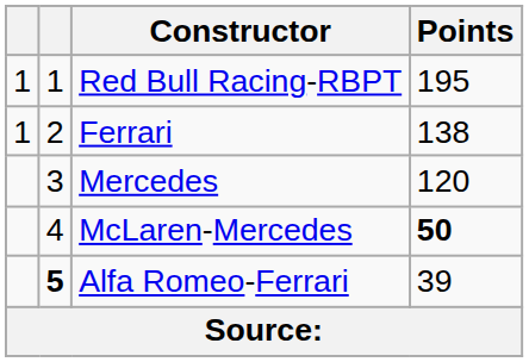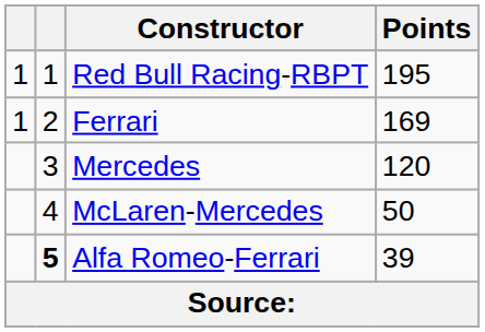 <table class="wikitable" style="font-size: 85%;">
 <tr>
 <th scope="col"></th>
 <th scope="col"></th>
 <th scope="col">Constructor</th>
 <th scope="col">Points</th>
 </tr>
 <tr>
 <td align="left"> 1</td>
 <td align="center">1</td>
 <td> <a href='#'>Red Bull Racing</a>-<a href='#'>RBPT</a></td>
 <td align="left">195</td>
 </tr>
 <tr>
 <td align="left"> 1</td>
 <td align="center">2</td>
 <td> <a href='#'>Ferrari</a></td>
-<td align="left">138</td>
+<td align="left">169</td>
 </tr>
 <tr>
 <td align="left"></td>
 <td align="center">3</td>
 <td> <a href='#'>Mercedes</a></td>
 <td align="left">120</td>
 </tr>
 <tr>
 <td align="left"></td>
 <td align="center">4</td>
 <td> <a href='#'>McLaren</a>-<a href='#'>Mercedes</a></td>
-<td align="left"><strong>50</strong></td>
+<td align="left">50</td>
 </tr>
 <tr>
 <td align="left"></td>
 <td align="center"><strong>5</strong></td>
 <td> <a href='#'>Alfa Romeo</a>-<a href='#'>Ferrari</a></td>
 <td align="left">39</td>
 </tr>
 <tr>
 <th colspan=4>Source:</th>
 </tr>
 </table>
